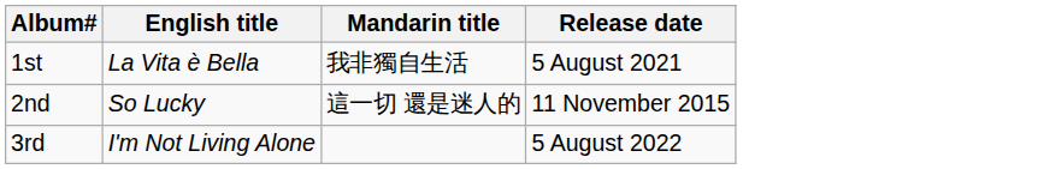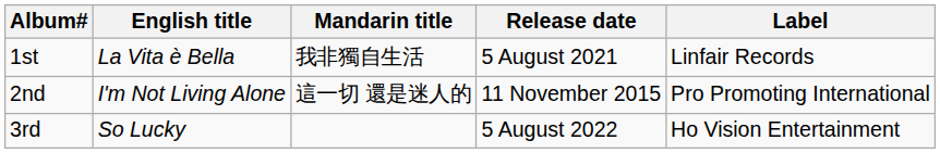 <table class="wikitable">
 <tr>
 <th>Album#</th>
 <th>English title</th>
 <th>Mandarin title</th>
 <th>Release date</th>
+<th>Label</th>
 </tr>
 <tr>
 <td>1st</td>
 <td><em>La Vita è Bella</em></td>
 <td>我非獨自生活</td>
 <td>5 August 2021</td>
+<td>Linfair Records</td>
 </tr>
 <tr>
 <td>2nd</td>
-<td><em>So Lucky</em></td>
+<td><em>I'm Not Living Alone</em></td>
 <td>這一切 還是迷人的</td>
 <td>11 November 2015</td>
+<td>Pro Promoting International</td>
 </tr>
 <tr>
 <td>3rd</td>
-<td><em>I'm Not Living Alone</em></td>
+<td><em>So Lucky</em></td>
 <td></td>
 <td>5 August 2022</td>
+<td>Ho Vision Entertainment</td>
 </tr>
 </table>
